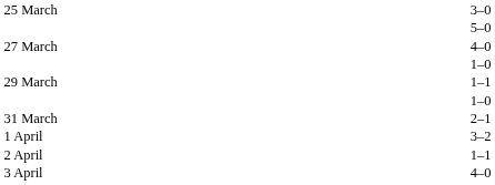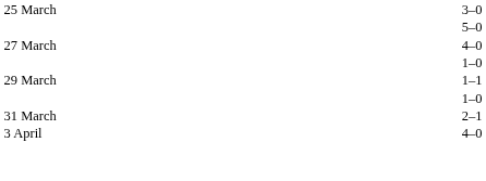 <table cellspacing=1 width=70%>
 <tr>
 <th width=25%></th>
 <th width=30%></th>
 <th width=15%></th>
 <th width=30%></th>
 </tr>
 <tr>
 <td>25 March</td>
 <td align=right></td>
 <td align=center>3–0</td>
 <td></td>
 </tr>
 <tr>
 <td></td>
 <td align=right></td>
 <td align=center>5–0</td>
 <td></td>
 </tr>
 <tr>
 <td>27 March</td>
 <td align=right></td>
 <td align=center>4–0</td>
 <td></td>
 </tr>
 <tr>
 <td></td>
 <td align=right></td>
 <td align=center>1–0</td>
 <td></td>
 </tr>
 <tr>
 <td>29 March</td>
 <td align=right></td>
 <td align=center>1–1</td>
 <td></td>
 </tr>
 <tr>
 <td></td>
 <td align=right></td>
 <td align=center>1–0</td>
 <td></td>
 </tr>
 <tr>
 <td>31 March</td>
 <td align=right></td>
 <td align=center>2–1</td>
 <td></td>
 </tr>
 <tr>
-<td>1 April</td>
-<td align=right></td>
-<td align=center>3–2</td>
-<td></td>
-</tr>
-<tr>
-<td>2 April</td>
-<td align=right></td>
-<td align=center>1–1</td>
-<td></td>
-</tr>
-<tr>
 <td>3 April</td>
 <td align=right></td>
 <td align=center>4–0</td>
 <td></td>
 </tr>
 </table>
